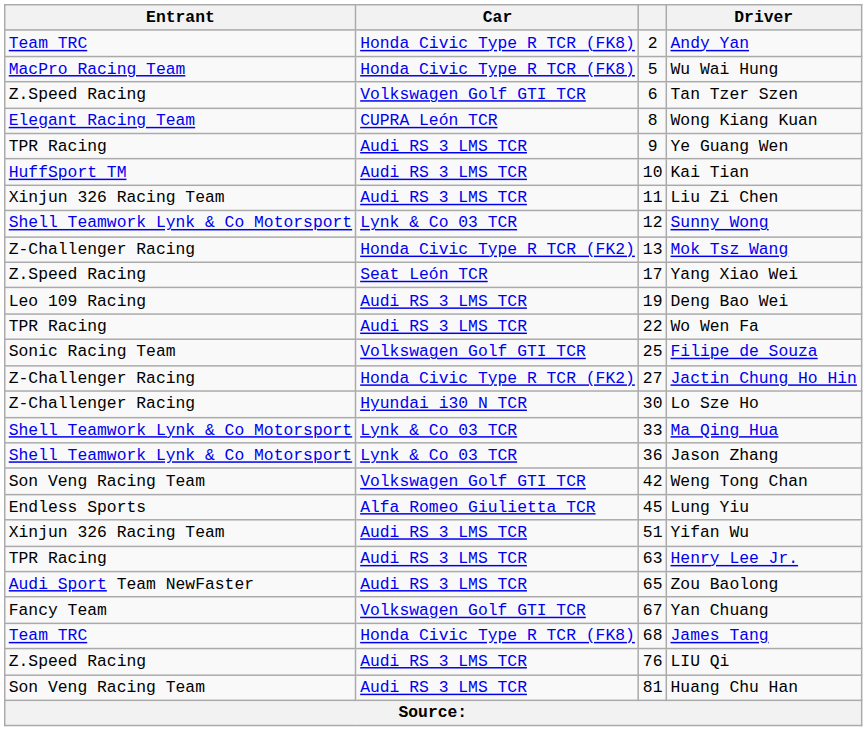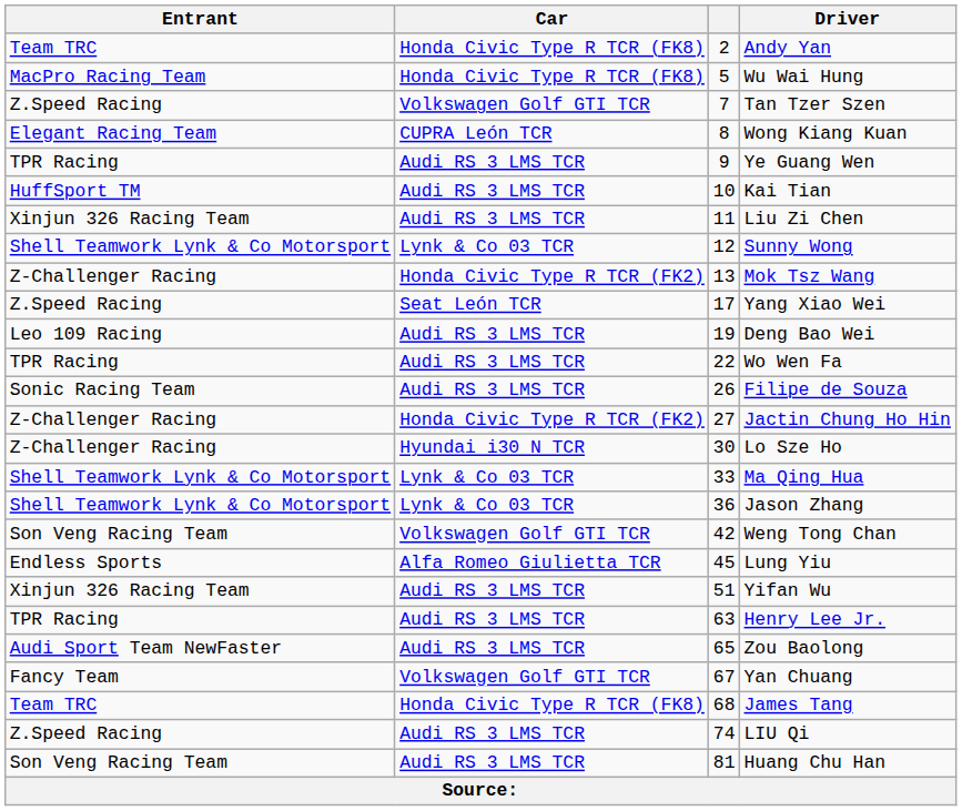 <table class="wikitable" style="font-size: 85%;">
 <tr>
 <th>Entrant</th>
 <th>Car</th>
 <th></th>
 <th>Driver</th>
 </tr>
 <tr>
 <td> <a href='#'>Team TRC</a></td>
 <td><a href='#'>Honda Civic Type R TCR (FK8)</a></td>
 <td align=center>2</td>
 <td> <a href='#'>Andy Yan</a></td>
 </tr>
 <tr>
 <td> <a href='#'>MacPro Racing Team</a></td>
 <td><a href='#'>Honda Civic Type R TCR (FK8)</a></td>
 <td align=center>5</td>
 <td> Wu Wai Hung</td>
 </tr>
 <tr>
 <td> Z.Speed Racing</td>
 <td><a href='#'>Volkswagen Golf GTI TCR</a></td>
-<td align=center>6</td>
+<td align=center>7</td>
 <td> Tan Tzer Szen</td>
 </tr>
 <tr>
 <td> <a href='#'>Elegant Racing Team</a></td>
 <td><a href='#'>CUPRA León TCR</a></td>
 <td align=center>8</td>
 <td> Wong Kiang Kuan</td>
 </tr>
 <tr>
 <td> TPR Racing</td>
 <td><a href='#'>Audi RS 3 LMS TCR</a></td>
 <td align=center>9</td>
 <td> Ye Guang Wen</td>
 </tr>
 <tr>
 <td> <a href='#'>HuffSport TM</a></td>
 <td><a href='#'>Audi RS 3 LMS TCR</a></td>
 <td align=center>10</td>
 <td> Kai Tian</td>
 </tr>
 <tr>
 <td> Xinjun 326 Racing Team</td>
 <td><a href='#'>Audi RS 3 LMS TCR</a></td>
 <td align=center>11</td>
 <td> Liu Zi Chen</td>
 </tr>
 <tr>
 <td> <a href='#'>Shell Teamwork Lynk & Co Motorsport</a></td>
 <td><a href='#'>Lynk & Co 03 TCR</a></td>
 <td align=center>12</td>
 <td> <a href='#'>Sunny Wong</a></td>
 </tr>
 <tr>
 <td> Z-Challenger Racing</td>
 <td><a href='#'>Honda Civic Type R TCR (FK2)</a></td>
 <td align=center>13</td>
 <td> <a href='#'>Mok Tsz Wang</a></td>
 </tr>
 <tr>
 <td> Z.Speed Racing</td>
 <td><a href='#'>Seat León TCR</a></td>
 <td align="center">17</td>
 <td> Yang Xiao Wei</td>
 </tr>
 <tr>
 <td> Leo 109 Racing</td>
 <td><a href='#'>Audi RS 3 LMS TCR</a></td>
 <td align=center>19</td>
 <td> Deng Bao Wei</td>
 </tr>
 <tr>
 <td> TPR Racing</td>
 <td><a href='#'>Audi RS 3 LMS TCR</a></td>
 <td align=center>22</td>
 <td> Wo Wen Fa</td>
 </tr>
 <tr>
 <td> Sonic Racing Team</td>
-<td><a href='#'>Volkswagen Golf GTI TCR</a></td>
-<td align=center>25</td>
+<td><a href='#'>Audi RS 3 LMS TCR</a></td>
+<td align=center>26</td>
 <td> <a href='#'>Filipe de Souza</a></td>
 </tr>
 <tr>
 <td> Z-Challenger Racing</td>
 <td><a href='#'>Honda Civic Type R TCR (FK2)</a></td>
 <td align=center>27</td>
 <td> <a href='#'>Jactin Chung Ho Hin</a></td>
 </tr>
 <tr>
 <td> Z-Challenger Racing</td>
 <td><a href='#'>Hyundai i30 N TCR</a></td>
 <td align=center>30</td>
 <td> Lo Sze Ho</td>
 </tr>
 <tr>
 <td> <a href='#'>Shell Teamwork Lynk & Co Motorsport</a></td>
 <td><a href='#'>Lynk & Co 03 TCR</a></td>
 <td align=center>33</td>
 <td> <a href='#'>Ma Qing Hua</a></td>
 </tr>
 <tr>
 <td> <a href='#'>Shell Teamwork Lynk & Co Motorsport</a></td>
 <td><a href='#'>Lynk & Co 03 TCR</a></td>
 <td align=center>36</td>
 <td> Jason Zhang</td>
 </tr>
 <tr>
 <td> Son Veng Racing Team</td>
 <td><a href='#'>Volkswagen Golf GTI TCR</a></td>
 <td align=center>42</td>
 <td> Weng Tong Chan</td>
 </tr>
 <tr>
 <td> Endless Sports</td>
 <td><a href='#'>Alfa Romeo Giulietta TCR</a></td>
 <td align=center>45</td>
 <td> Lung Yiu</td>
 </tr>
 <tr>
 <td> Xinjun 326 Racing Team</td>
 <td><a href='#'>Audi RS 3 LMS TCR</a></td>
 <td align=center>51</td>
 <td> Yifan Wu</td>
 </tr>
 <tr>
 <td> TPR Racing</td>
 <td><a href='#'>Audi RS 3 LMS TCR</a></td>
 <td align=center>63</td>
 <td> <a href='#'>Henry Lee Jr.</a></td>
 </tr>
 <tr>
 <td> <a href='#'>Audi Sport</a> Team NewFaster</td>
 <td><a href='#'>Audi RS 3 LMS TCR</a></td>
 <td align=center>65</td>
 <td> Zou Baolong</td>
 </tr>
 <tr>
 <td> Fancy Team</td>
 <td><a href='#'>Volkswagen Golf GTI TCR</a></td>
 <td align=center>67</td>
 <td> Yan Chuang</td>
 </tr>
 <tr>
 <td> <a href='#'>Team TRC</a></td>
 <td><a href='#'>Honda Civic Type R TCR (FK8)</a></td>
 <td align=center>68</td>
 <td> <a href='#'>James Tang</a></td>
 </tr>
 <tr>
 <td> Z.Speed Racing</td>
 <td><a href='#'>Audi RS 3 LMS TCR</a></td>
-<td align=center>76</td>
+<td align=center>74</td>
 <td> LIU Qi</td>
 </tr>
 <tr>
 <td> Son Veng Racing Team</td>
 <td><a href='#'>Audi RS 3 LMS TCR</a></td>
 <td align=center>81</td>
 <td> Huang Chu Han</td>
 </tr>
 <tr>
 <th colspan=4>Source:</th>
 </tr>
 </table>
